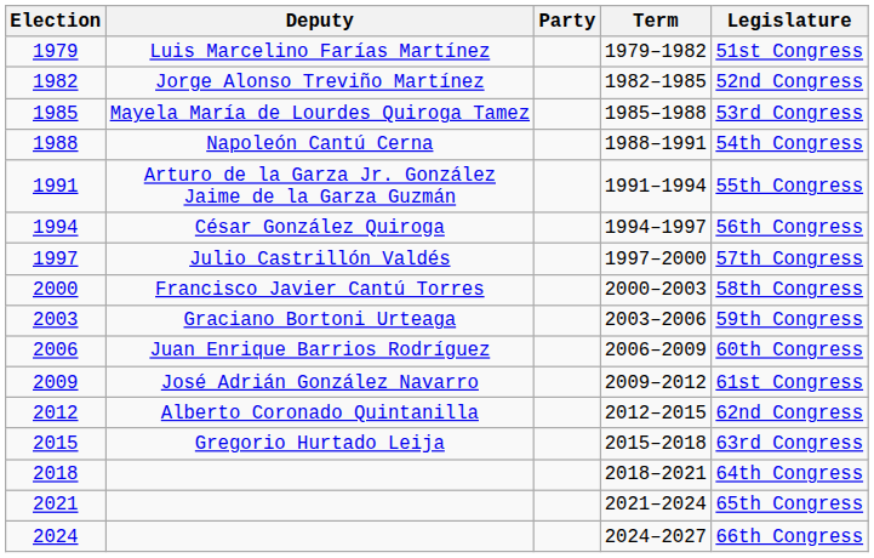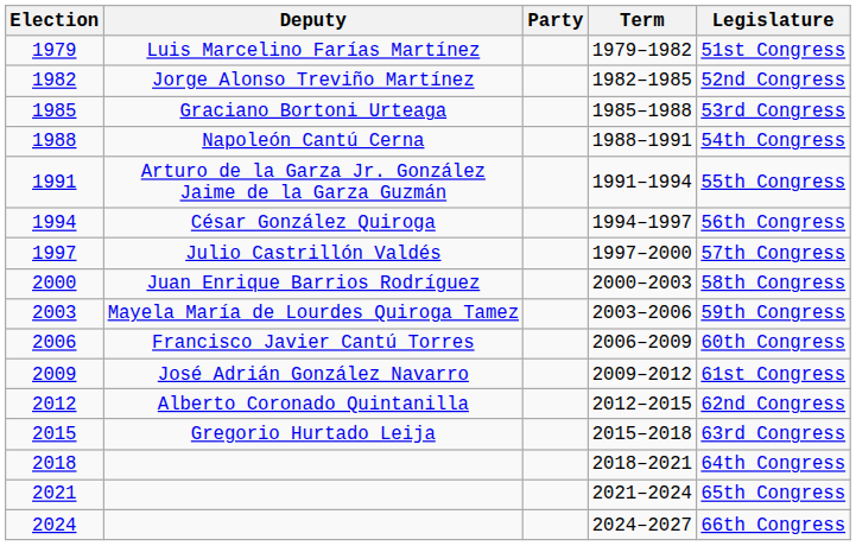 <table class="wikitable sortable" style="text-align: center">
 <tr>
 <th>Election</th>
 <th class="unsortable">Deputy</th>
 <th class="unsortable">Party</th>
 <th class="unsortable">Term</th>
 <th class="unsortable">Legislature</th>
 </tr>
 <tr>
 <td><a href='#'>1979</a></td>
 <td><a href='#'>Luis Marcelino Farías Martínez</a></td>
 <td></td>
 <td>1979–1982</td>
 <td><a href='#'>51st Congress</a></td>
 </tr>
 <tr>
 <td><a href='#'>1982</a></td>
 <td><a href='#'>Jorge Alonso Treviño Martínez</a></td>
 <td></td>
 <td>1982–1985</td>
 <td><a href='#'>52nd Congress</a></td>
 </tr>
 <tr>
 <td><a href='#'>1985</a></td>
-<td><a href='#'>Mayela María de Lourdes Quiroga Tamez</a></td>
+<td><a href='#'>Graciano Bortoni Urteaga</a></td>
 <td></td>
 <td>1985–1988</td>
 <td><a href='#'>53rd Congress</a></td>
 </tr>
 <tr>
 <td><a href='#'>1988</a></td>
 <td><a href='#'>Napoleón Cantú Cerna</a></td>
 <td></td>
 <td>1988–1991</td>
 <td><a href='#'>54th Congress</a></td>
 </tr>
 <tr>
 <td><a href='#'>1991</a></td>
 <td><a href='#'>Arturo de la Garza Jr. González</a><br><a href='#'>Jaime de la Garza Guzmán</a></td>
 <td></td>
 <td>1991–1994</td>
 <td><a href='#'>55th Congress</a></td>
 </tr>
 <tr>
 <td><a href='#'>1994</a></td>
 <td><a href='#'>César González Quiroga</a></td>
 <td></td>
 <td>1994–1997</td>
 <td><a href='#'>56th Congress</a></td>
 </tr>
 <tr>
 <td><a href='#'>1997</a></td>
 <td><a href='#'>Julio Castrillón Valdés</a></td>
 <td></td>
 <td>1997–2000</td>
 <td><a href='#'>57th Congress</a></td>
 </tr>
 <tr>
 <td><a href='#'>2000</a></td>
-<td><a href='#'>Francisco Javier Cantú Torres</a></td>
+<td><a href='#'>Juan Enrique Barrios Rodríguez</a></td>
 <td></td>
 <td>2000–2003</td>
 <td><a href='#'>58th Congress</a></td>
 </tr>
 <tr>
 <td><a href='#'>2003</a></td>
-<td><a href='#'>Graciano Bortoni Urteaga</a></td>
+<td><a href='#'>Mayela María de Lourdes Quiroga Tamez</a></td>
 <td></td>
 <td>2003–2006</td>
 <td><a href='#'>59th Congress</a></td>
 </tr>
 <tr>
 <td><a href='#'>2006</a></td>
-<td><a href='#'>Juan Enrique Barrios Rodríguez</a></td>
+<td><a href='#'>Francisco Javier Cantú Torres</a></td>
 <td></td>
 <td>2006–2009</td>
 <td><a href='#'>60th Congress</a></td>
 </tr>
 <tr>
 <td><a href='#'>2009</a></td>
 <td><a href='#'>José Adrián González Navarro</a></td>
 <td></td>
 <td>2009–2012</td>
 <td><a href='#'>61st Congress</a></td>
 </tr>
 <tr>
 <td><a href='#'>2012</a></td>
 <td><a href='#'>Alberto Coronado Quintanilla</a></td>
 <td></td>
 <td>2012–2015</td>
 <td><a href='#'>62nd Congress</a></td>
 </tr>
 <tr>
 <td><a href='#'>2015</a></td>
 <td><a href='#'>Gregorio Hurtado Leija</a></td>
 <td></td>
 <td>2015–2018</td>
 <td><a href='#'>63rd Congress</a></td>
 </tr>
 <tr>
 <td><a href='#'>2018</a></td>
 <td></td>
 <td></td>
 <td>2018–2021</td>
 <td><a href='#'>64th Congress</a></td>
 </tr>
 <tr>
 <td><a href='#'>2021</a></td>
 <td></td>
 <td></td>
 <td>2021–2024</td>
 <td><a href='#'>65th Congress</a></td>
 </tr>
 <tr>
 <td><a href='#'>2024</a></td>
 <td></td>
 <td></td>
 <td>2024–2027</td>
 <td><a href='#'>66th Congress</a></td>
 </tr>
 </table>
